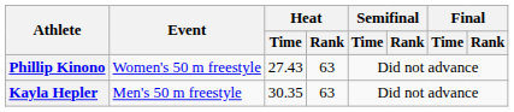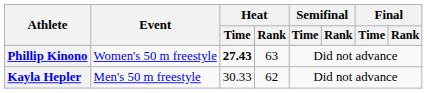 <table class="wikitable plainrowheaders" style="font-size:90%">
 <tr>
 <th scope="col" rowspan="2">Athlete</th>
 <th scope="col" rowspan="2">Event</th>
 <th scope="colgroup" colspan="2">Heat</th>
 <th scope="colgroup" colspan="2">Semifinal</th>
 <th scope="colgroup" colspan="2">Final</th>
 </tr>
 <tr style="font-size:95%">
 <th scope="col">Time</th>
 <th scope="col">Rank</th>
 <th scope="col">Time</th>
 <th scope="col">Rank</th>
 <th scope="col">Time</th>
 <th scope="col">Rank</th>
 </tr>
 <tr align=center>
 <th scope="row" style="text-align:left"><a href='#'>Phillip Kinono</a></th>
 <td style="text-align:left"><a href='#'>Women's 50 m freestyle</a></td>
-<td>27.43 </td>
+<td><strong>27.43 </strong></td>
 <td>63</td>
 <td colspan="4">Did not advance</td>
 </tr>
 <tr style="text-align:center">
 <th scope="row" style="text-align:left"><a href='#'>Kayla Hepler</a></th>
 <td style="text-align:left"><a href='#'>Men's 50 m freestyle</a></td>
-<td>30.35 </td>
-<td>63</td>
+<td>30.33 </td>
+<td>62</td>
 <td colspan="4">Did not advance</td>
 </tr>
 </table>
